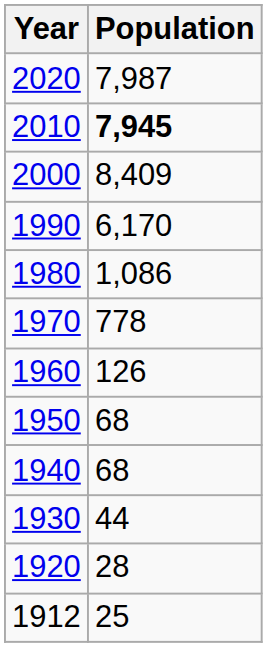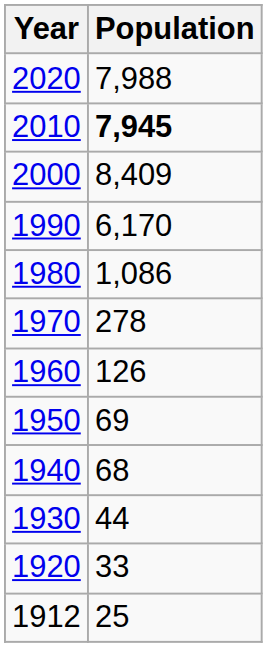 <table class="wikitable">
 <tr>
 <th>Year</th>
 <th>Population</th>
 </tr>
 <tr>
 <td><a href='#'>2020</a></td>
-<td>7,987</td>
+<td>7,988</td>
 </tr>
 <tr>
 <td><a href='#'>2010</a></td>
 <td><strong>7,945</strong></td>
 </tr>
 <tr>
 <td><a href='#'>2000</a></td>
 <td>8,409</td>
 </tr>
 <tr>
 <td><a href='#'>1990</a></td>
 <td>6,170</td>
 </tr>
 <tr>
 <td><a href='#'>1980</a></td>
 <td>1,086</td>
 </tr>
 <tr>
 <td><a href='#'>1970</a></td>
-<td>778</td>
+<td>278</td>
 </tr>
 <tr>
 <td><a href='#'>1960</a></td>
 <td>126</td>
 </tr>
 <tr>
 <td><a href='#'>1950</a></td>
-<td>68</td>
+<td>69</td>
 </tr>
 <tr>
 <td><a href='#'>1940</a></td>
 <td>68</td>
 </tr>
 <tr>
 <td><a href='#'>1930</a></td>
 <td>44</td>
 </tr>
 <tr>
 <td><a href='#'>1920</a></td>
-<td>28</td>
+<td>33</td>
 </tr>
 <tr>
 <td>1912</td>
 <td>25</td>
 </tr>
 </table>
